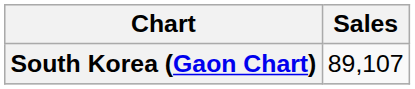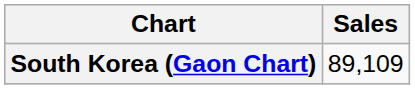 <table class="wikitable">
 <tr>
 <th>Chart</th>
 <th>Sales</th>
 </tr>
 <tr>
 <th scope=row>South Korea (<a href='#'>Gaon Chart</a>)</th>
-<td>89,107</td>
+<td>89,109</td>
 </tr>
 </table>
